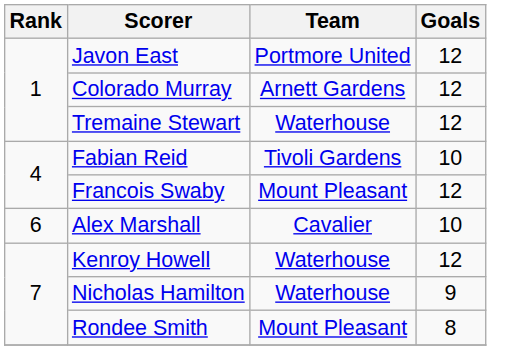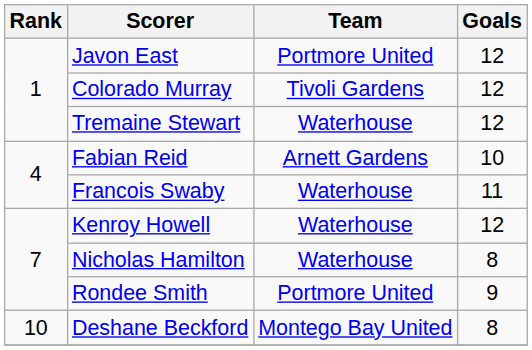 <table class="wikitable" style="text-align:center">
 <tr>
 <th>Rank</th>
 <th>Scorer</th>
 <th>Team</th>
 <th>Goals</th>
 </tr>
 <tr>
 <td rowspan="3">1</td>
 <td style="text-align:left">  <a href='#'>Javon East</a></td>
 <td><a href='#'>Portmore United</a></td>
 <td>12</td>
 </tr>
 <tr>
 <td style="text-align:left">  <a href='#'>Colorado Murray</a></td>
-<td><a href='#'>Arnett Gardens</a></td>
+<td><a href='#'>Tivoli Gardens</a></td>
 <td>12</td>
 </tr>
 <tr>
 <td style="text-align:left">  <a href='#'>Tremaine Stewart</a></td>
 <td><a href='#'>Waterhouse</a></td>
 <td>12</td>
 </tr>
 <tr>
 <td rowspan="2">4</td>
 <td style="text-align:left">  <a href='#'>Fabian Reid</a></td>
-<td><a href='#'>Tivoli Gardens</a></td>
+<td><a href='#'>Arnett Gardens</a></td>
 <td>10</td>
 </tr>
 <tr>
 <td style="text-align:left">  <a href='#'>Francois Swaby</a></td>
-<td><a href='#'>Mount Pleasant</a></td>
-<td>12</td>
-</tr>
-<tr>
-<td>6</td>
-<td style="text-align:left">  <a href='#'>Alex Marshall</a></td>
-<td><a href='#'>Cavalier</a></td>
-<td>10</td>
+<td><a href='#'>Waterhouse</a></td>
+<td>11</td>
 </tr>
 <tr>
 <td rowspan="3">7</td>
 <td style="text-align:left">  <a href='#'>Kenroy Howell</a></td>
 <td><a href='#'>Waterhouse</a></td>
 <td>12</td>
 </tr>
 <tr>
 <td style="text-align:left">  <a href='#'>Nicholas Hamilton</a></td>
 <td><a href='#'>Waterhouse</a></td>
+<td>8</td>
+</tr>
+<tr>
+<td style="text-align:left">  <a href='#'>Rondee Smith</a></td>
+<td><a href='#'>Portmore United</a></td>
 <td>9</td>
 </tr>
 <tr>
-<td style="text-align:left">  <a href='#'>Rondee Smith</a></td>
-<td><a href='#'>Mount Pleasant</a></td>
+<td>10</td>
+<td style="text-align:left">  <a href='#'>Deshane Beckford</a></td>
+<td><a href='#'>Montego Bay United</a></td>
 <td>8</td>
 </tr>
 <tr>
 </tr>
 </table>
